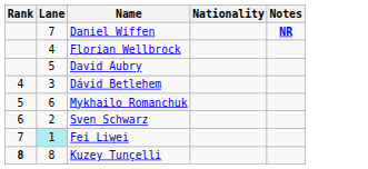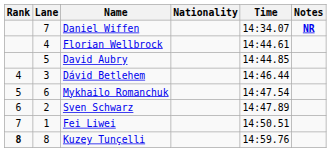 <table class="wikitable sortable" style="text-align:center">
 <tr>
 <th>Rank</th>
 <th>Lane</th>
 <th>Name</th>
 <th>Nationality</th>
+<th>Time</th>
 <th>Notes</th>
 </tr>
 <tr>
 <td></td>
 <td>7</td>
 <td align=left><a href='#'>Daniel Wiffen</a></td>
 <td align=left></td>
+<td>14:34.07</td>
 <td><strong><a href='#'>NR</a></strong></td>
 </tr>
 <tr>
 <td></td>
 <td>4</td>
 <td align=left><a href='#'>Florian Wellbrock</a></td>
 <td align=left></td>
+<td>14:44.61</td>
 <td></td>
 </tr>
 <tr>
 <td></td>
 <td>5</td>
 <td align=left><a href='#'>David Aubry</a></td>
 <td align=left></td>
+<td>14:44.85</td>
 <td></td>
 </tr>
 <tr>
 <td>4</td>
 <td>3</td>
 <td align=left><a href='#'>Dávid Betlehem</a></td>
 <td align=left></td>
+<td>14:46.44</td>
 <td></td>
 </tr>
 <tr>
 <td>5</td>
 <td>6</td>
 <td align=left><a href='#'>Mykhailo Romanchuk</a></td>
 <td align=left></td>
+<td>14:47.54</td>
 <td></td>
 </tr>
 <tr>
 <td>6</td>
 <td>2</td>
 <td align=left><a href='#'>Sven Schwarz</a></td>
 <td align=left></td>
+<td>14:47.89</td>
 <td></td>
 </tr>
 <tr>
 <td>7</td>
-<td style="background: paleturquoise;">1</td>
+<td>1</td>
 <td align=left><a href='#'>Fei Liwei</a></td>
 <td align=left></td>
+<td>14:50.51</td>
 <td></td>
 </tr>
 <tr>
 <td><strong>8</strong></td>
 <td>8</td>
 <td align=left><a href='#'>Kuzey Tunçelli</a></td>
 <td align=left></td>
+<td>14:59.76</td>
 <td></td>
 </tr>
 </table>
